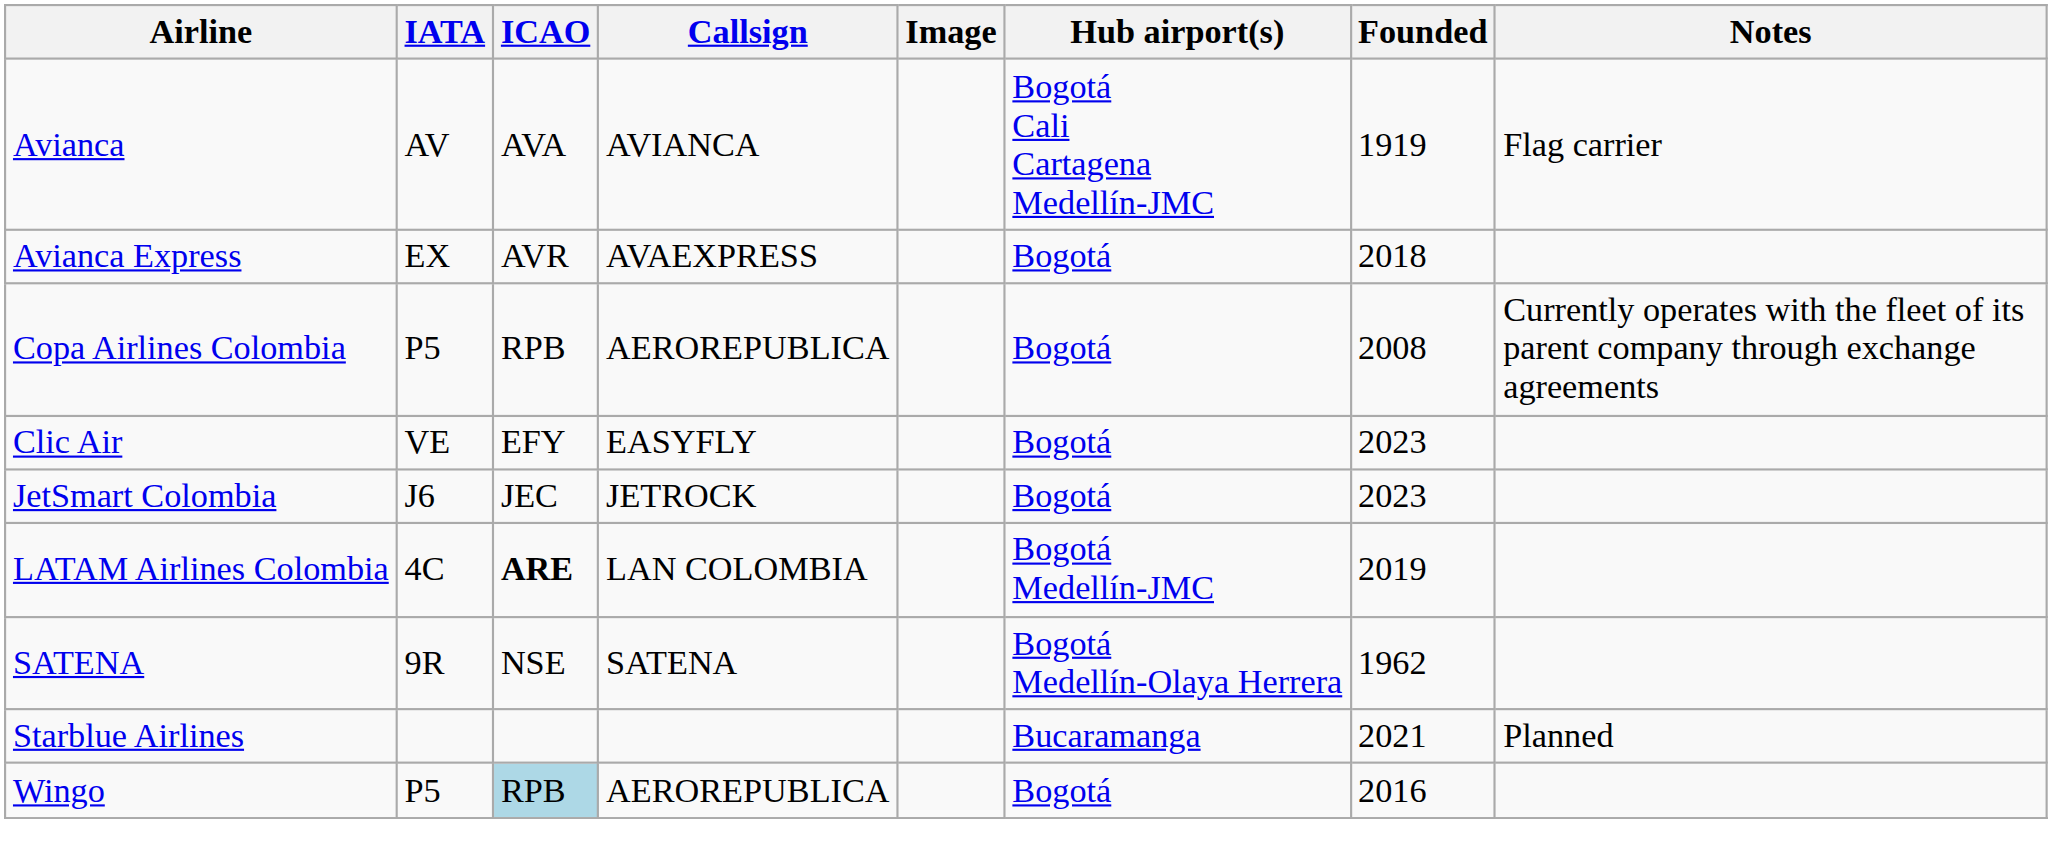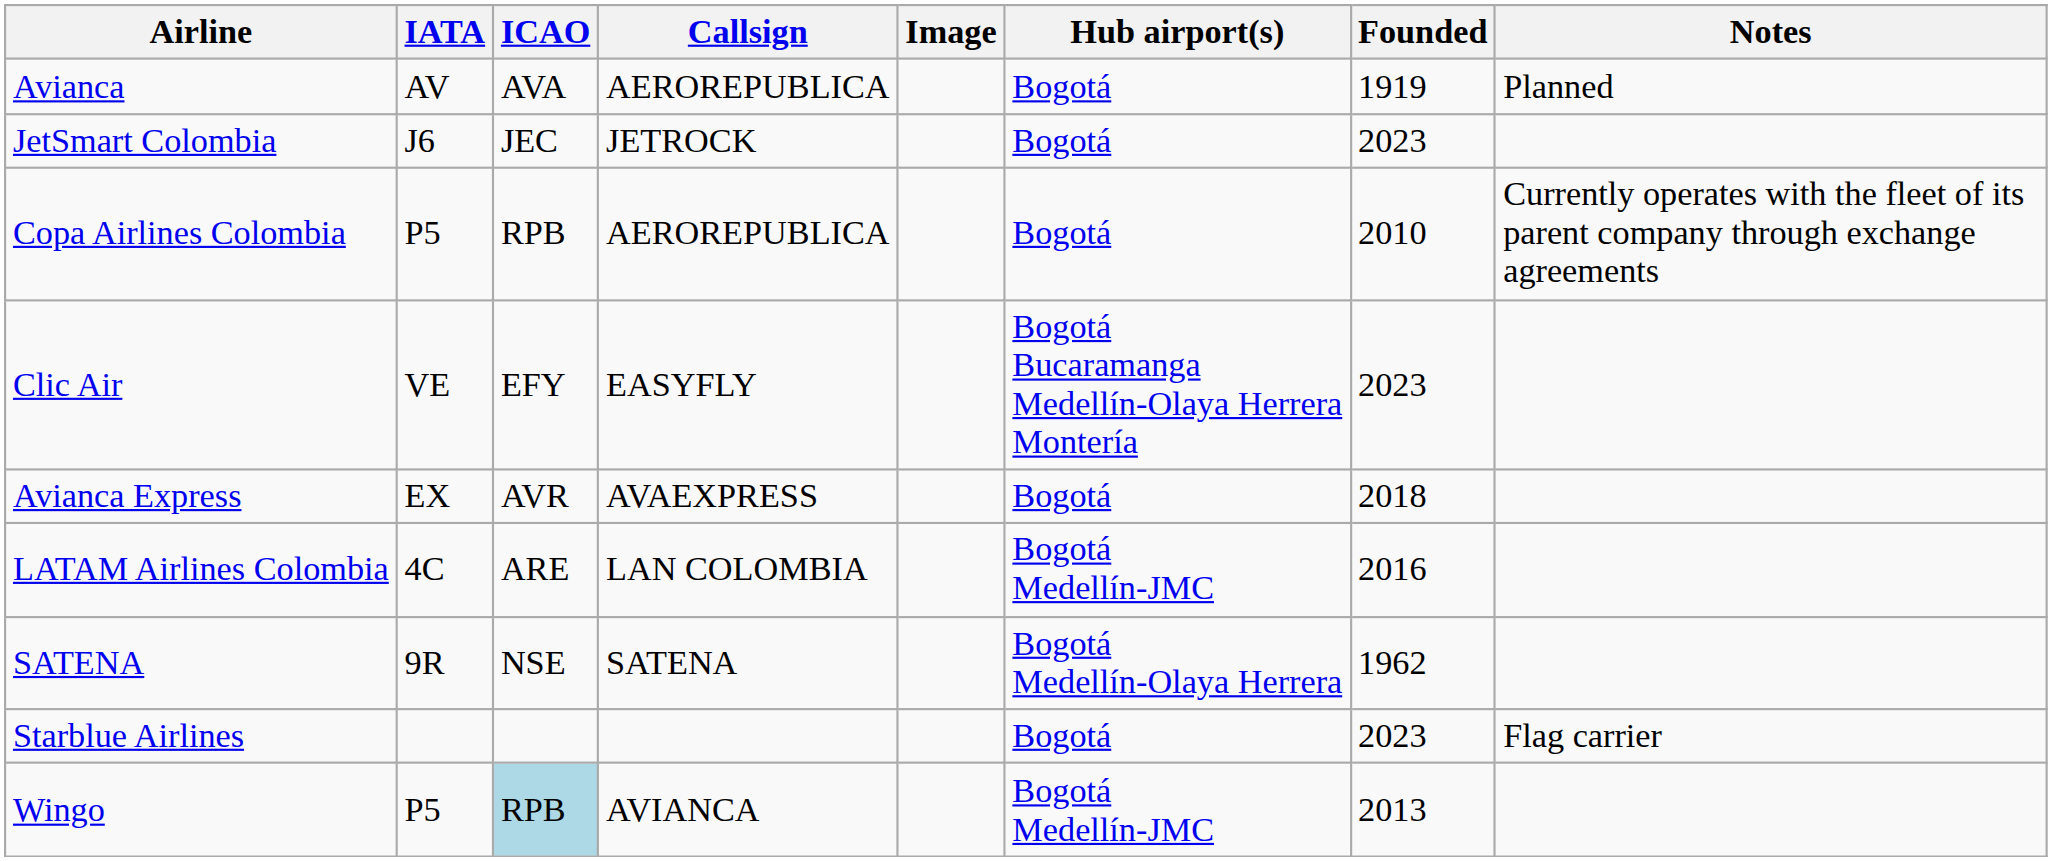 <table class="wikitable sortable">
 <tr>
 <th>Airline</th>
 <th><a href='#'>IATA</a></th>
 <th><a href='#'>ICAO</a></th>
 <th><a href='#'>Callsign</a></th>
 <th>Image</th>
 <th>Hub airport(s)</th>
 <th>Founded</th>
 <th style="width:250px;">Notes</th>
 </tr>
 <tr>
 <td><a href='#'>Avianca</a></td>
 <td>AV</td>
 <td>AVA</td>
-<td>AVIANCA</td>
+<td>AEROREPUBLICA</td>
 <td></td>
-<td><a href='#'>Bogotá</a><br><a href='#'>Cali</a><br><a href='#'>Cartagena</a><br><a href='#'>Medellín-JMC</a></td>
+<td><a href='#'>Bogotá</a></td>
 <td>1919</td>
-<td>Flag carrier</td>
+<td>Planned</td>
+</tr>
+<tr>
+<td><a href='#'>JetSmart Colombia</a></td>
+<td>J6</td>
+<td>JEC</td>
+<td>JETROCK</td>
+<td></td>
+<td><a href='#'>Bogotá</a></td>
+<td>2023</td>
+<td></td>
+</tr>
+<tr>
+<td><a href='#'>Copa Airlines Colombia</a></td>
+<td>P5</td>
+<td>RPB</td>
+<td>AEROREPUBLICA</td>
+<td></td>
+<td><a href='#'>Bogotá</a></td>
+<td>2010</td>
+<td>Currently operates with the fleet of its parent company through exchange agreements</td>
+</tr>
+<tr>
+<td><a href='#'>Clic Air</a></td>
+<td>VE</td>
+<td>EFY</td>
+<td>EASYFLY</td>
+<td></td>
+<td><a href='#'>Bogotá</a><br><a href='#'>Bucaramanga</a><br><a href='#'>Medellín-Olaya Herrera</a><br><a href='#'>Montería</a></td>
+<td>2023</td>
+<td></td>
 </tr>
 <tr>
 <td><a href='#'>Avianca Express</a></td>
 <td>EX</td>
 <td>AVR</td>
 <td>AVAEXPRESS</td>
 <td></td>
 <td><a href='#'>Bogotá</a></td>
 <td>2018</td>
 <td></td>
 </tr>
 <tr>
-<td><a href='#'>Copa Airlines Colombia</a></td>
-<td>P5</td>
-<td>RPB</td>
-<td>AEROREPUBLICA</td>
-<td></td>
-<td><a href='#'>Bogotá</a></td>
-<td>2008</td>
-<td>Currently operates with the fleet of its parent company through exchange agreements</td>
-</tr>
-<tr>
-<td><a href='#'>Clic Air</a></td>
-<td>VE</td>
-<td>EFY</td>
-<td>EASYFLY</td>
-<td></td>
-<td><a href='#'>Bogotá</a></td>
-<td>2023</td>
-<td></td>
-</tr>
-<tr>
-<td><a href='#'>JetSmart Colombia</a></td>
-<td>J6</td>
-<td>JEC</td>
-<td>JETROCK</td>
-<td></td>
-<td><a href='#'>Bogotá</a></td>
-<td>2023</td>
-<td></td>
-</tr>
-<tr>
 <td><a href='#'>LATAM Airlines Colombia</a></td>
 <td>4C</td>
-<td><strong>ARE</strong></td>
+<td>ARE</td>
 <td>LAN COLOMBIA</td>
 <td></td>
 <td><a href='#'>Bogotá</a><br><a href='#'>Medellín-JMC</a></td>
-<td>2019</td>
+<td>2016</td>
 <td></td>
 </tr>
 <tr>
 <td><a href='#'>SATENA</a></td>
 <td>9R</td>
 <td>NSE</td>
 <td>SATENA</td>
 <td></td>
 <td><a href='#'>Bogotá</a><br><a href='#'>Medellín-Olaya Herrera</a></td>
 <td>1962</td>
 <td></td>
 </tr>
 <tr>
 <td><a href='#'>Starblue Airlines</a></td>
 <td></td>
 <td></td>
 <td></td>
 <td></td>
-<td><a href='#'>Bucaramanga</a></td>
-<td>2021</td>
-<td>Planned</td>
+<td><a href='#'>Bogotá</a></td>
+<td>2023</td>
+<td>Flag carrier</td>
 </tr>
 <tr>
 <td><a href='#'>Wingo</a></td>
 <td>P5</td>
 <td style="background: lightblue;">RPB</td>
-<td>AEROREPUBLICA</td>
+<td>AVIANCA</td>
 <td></td>
-<td><a href='#'>Bogotá</a></td>
-<td>2016</td>
+<td><a href='#'>Bogotá</a><br><a href='#'>Medellín-JMC</a></td>
+<td>2013</td>
 <td></td>
 </tr>
 <tr>
 </tr>
 </table>
